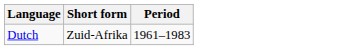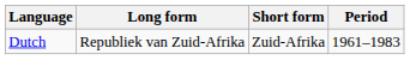 <table class = "wikitable">
 <tr>
 <th>Language</th>
+<th>Long form</th>
 <th>Short form</th>
 <th>Period</th>
 </tr>
 <tr>
 <td><a href='#'>Dutch</a></td>
+<td>Republiek van Zuid-Afrika</td>
 <td>Zuid-Afrika</td>
 <td>1961–1983</td>
 </tr>
 </table>
